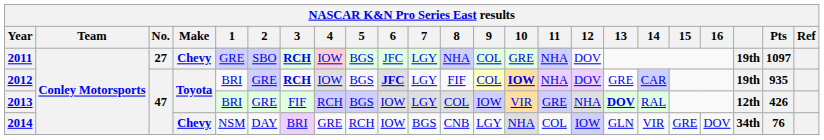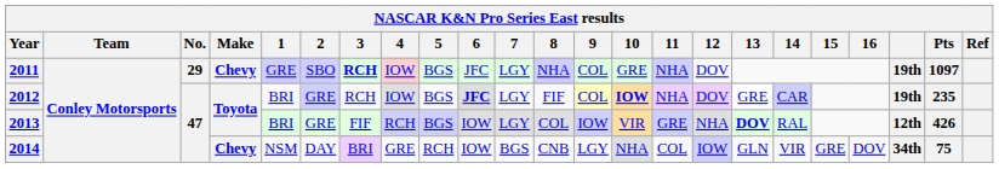 <table class="wikitable" style="text-align:center; font-size:75%">
 <tr>
 <th colspan=23><a href='#'>NASCAR K&N Pro Series East</a> results</th>
 </tr>
 <tr>
 <th>Year</th>
 <th>Team</th>
 <th>No.</th>
 <th>Make</th>
 <th>1</th>
 <th>2</th>
 <th>3</th>
 <th>4</th>
 <th>5</th>
 <th>6</th>
 <th>7</th>
 <th>8</th>
 <th>9</th>
 <th>10</th>
 <th>11</th>
 <th>12</th>
 <th>13</th>
 <th>14</th>
 <th>15</th>
 <th>16</th>
 <th></th>
 <th>Pts</th>
 <th>Ref</th>
 </tr>
 <tr>
 <th><a href='#'>2011</a></th>
 <th rowspan=5><a href='#'>Conley Motorsports</a></th>
-<th>27</th>
+<th>29</th>
 <th><a href='#'>Chevy</a></th>
 <td style="background:#CFCFFF;"><a href='#'>GRE</a><br></td>
 <td style="background:#CFCFFF;"><a href='#'>SBO</a><br></td>
 <td style="background:#DFFFDF;"><strong><a href='#'>RCH</a><br></strong></td>
 <td style="background:#FFCFCF;"><a href='#'>IOW</a><br></td>
 <td style="background:#DFFFDF;"><a href='#'>BGS</a><br></td>
 <td style="background:#DFFFDF;"><a href='#'>JFC</a><br></td>
 <td style="background:#DFFFDF;"><a href='#'>LGY</a><br></td>
 <td style="background:#CFCFFF;"><a href='#'>NHA</a><br></td>
 <td style="background:#DFFFDF;"><a href='#'>COL</a><br></td>
 <td style="background:#DFFFDF;"><a href='#'>GRE</a><br></td>
 <td style="background:#CFCFFF;"><a href='#'>NHA</a><br></td>
 <td><a href='#'>DOV</a></td>
 <td colspan=4></td>
 <th>19th</th>
 <th>1097</th>
 <th></th>
 </tr>
 <tr>
 <th><a href='#'>2012</a></th>
 <th rowspan=4>47</th>
 <th rowspan=2><a href='#'>Toyota</a></th>
 <td><a href='#'>BRI</a></td>
 <td style="background:#CFCFFF;"><a href='#'>GRE</a><br></td>
-<td><strong><a href='#'>RCH</a></strong></td>
+<td><a href='#'>RCH</a></td>
 <td style="background:#DFDFDF;"><a href='#'>IOW</a><br></td>
 <td><a href='#'>BGS</a></td>
 <td style="background:#DFDFDF;"><strong><a href='#'>JFC</a></strong><br></td>
 <td><a href='#'>LGY</a></td>
 <td><a href='#'>FIF</a></td>
 <td style="background:#FFFFBF;"><a href='#'>COL</a><br></td>
 <td style="background:#FFDF9F;"><strong><a href='#'>IOW</a></strong><br></td>
 <td style="background:#EFCFFF;"><a href='#'>NHA</a><br></td>
 <td style="background:#EFCFFF;"><a href='#'>DOV</a><br></td>
 <td style="background:#FFFFFF;"><a href='#'>GRE</a><br></td>
 <td style="background:#CFCFFF;"><a href='#'>CAR</a><br></td>
 <td colspan=2></td>
 <th>19th</th>
-<th>935</th>
+<th>235</th>
 <th></th>
 </tr>
 <tr>
 <th><a href='#'>2013</a></th>
 <td style="background:#DFFFDF;"><a href='#'>BRI</a><br></td>
 <td style="background:#DFFFDF;"><a href='#'>GRE</a><br></td>
 <td style="background:#DFFFDF;"><a href='#'>FIF</a><br></td>
 <td style="background:#CFCFFF;"><a href='#'>RCH</a><br></td>
 <td style="background:#CFCFFF;"><a href='#'>BGS</a><br></td>
 <td style="background:#DFDFDF;"><a href='#'>IOW</a><br></td>
 <td style="background:#DFDFDF;"><a href='#'>LGY</a><br></td>
 <td style="background:#DFDFDF;"><a href='#'>COL</a><br></td>
 <td style="background:#CFCFFF;"><a href='#'>IOW</a><br></td>
 <td style="background:#FFDF9F;"><a href='#'>VIR</a><br></td>
 <td style="background:#CFCFFF;"><a href='#'>GRE</a><br></td>
 <td style="background:#DFDFDF;"><a href='#'>NHA</a><br></td>
 <td style="background:#DFFFDF;"><strong><a href='#'>DOV</a></strong><br></td>
 <td style="background:#DFFFDF;"><a href='#'>RAL</a><br></td>
 <td colspan=2></td>
 <th>12th</th>
 <th>426</th>
 <th></th>
 </tr>
 <tr>
 <th><a href='#'>2014</a></th>
 <th><a href='#'>Chevy</a></th>
 <td><a href='#'>NSM</a></td>
 <td><a href='#'>DAY</a></td>
 <td style="background:#EFCFFF;"><a href='#'>BRI</a><br></td>
 <td><a href='#'>GRE</a></td>
 <td><a href='#'>RCH</a></td>
 <td><a href='#'>IOW</a></td>
 <td><a href='#'>BGS</a></td>
 <td><a href='#'>CNB</a></td>
 <td><a href='#'>LGY</a></td>
 <td style="background:#DFDFDF;"><a href='#'>NHA</a><br></td>
 <td><a href='#'>COL</a></td>
 <td style="background:#CFCFFF;"><a href='#'>IOW</a><br></td>
 <td><a href='#'>GLN</a></td>
 <td><a href='#'>VIR</a></td>
 <td><a href='#'>GRE</a></td>
 <td><a href='#'>DOV</a></td>
 <th>34th</th>
-<th>76</th>
+<th>75</th>
 <th></th>
 </tr>
 </table>
